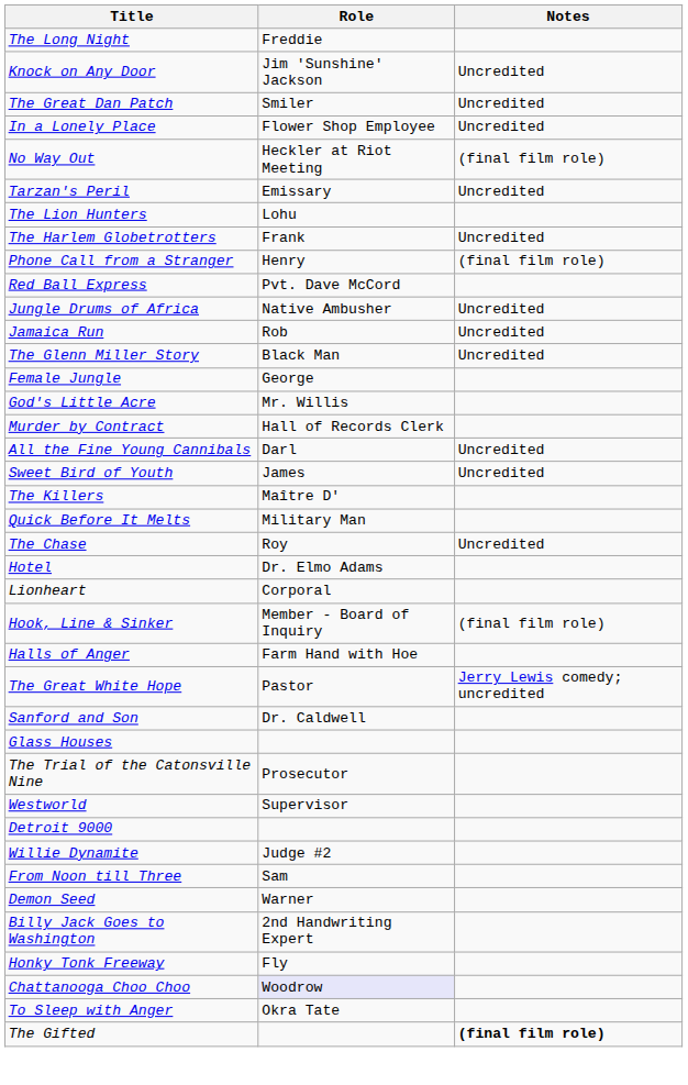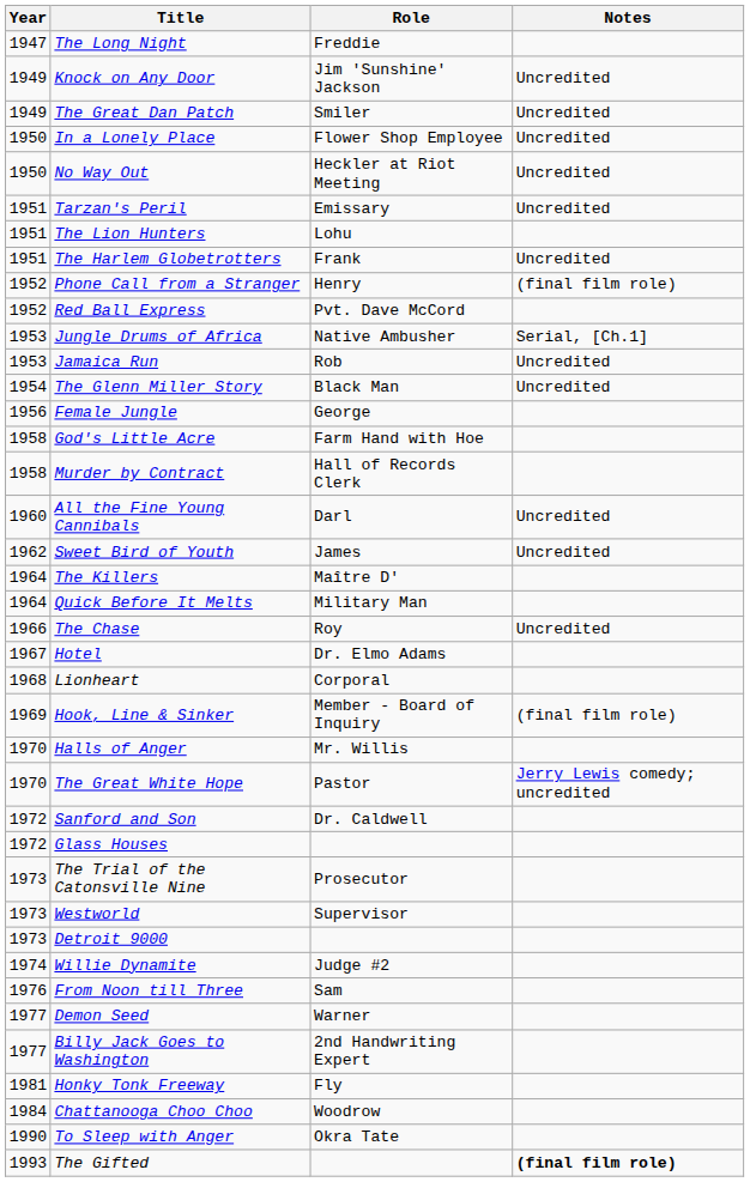 <table class="wikitable">
 <tr>
+<th>Year</th>
 <th>Title</th>
 <th>Role</th>
 <th>Notes</th>
 </tr>
 <tr>
+<td>1947</td>
 <td><em><a href='#'>The Long Night</a></em></td>
 <td>Freddie</td>
 <td></td>
 </tr>
 <tr>
+<td>1949</td>
 <td><em><a href='#'>Knock on Any Door</a></em></td>
 <td>Jim 'Sunshine' Jackson</td>
 <td>Uncredited</td>
 </tr>
 <tr>
+<td>1949</td>
 <td><em><a href='#'>The Great Dan Patch</a></em></td>
 <td>Smiler</td>
 <td>Uncredited</td>
 </tr>
 <tr>
+<td>1950</td>
 <td><em><a href='#'>In a Lonely Place</a></em></td>
 <td>Flower Shop Employee</td>
 <td>Uncredited</td>
 </tr>
 <tr>
+<td>1950</td>
 <td><em><a href='#'>No Way Out</a></em></td>
 <td>Heckler at Riot Meeting</td>
-<td>(final film role)</td>
+<td>Uncredited</td>
 </tr>
 <tr>
+<td>1951</td>
 <td><em><a href='#'>Tarzan's Peril</a></em></td>
 <td>Emissary</td>
 <td>Uncredited</td>
 </tr>
 <tr>
+<td>1951</td>
 <td><em><a href='#'>The Lion Hunters</a></em></td>
 <td>Lohu</td>
 <td></td>
 </tr>
 <tr>
+<td>1951</td>
 <td><em><a href='#'>The Harlem Globetrotters</a></em></td>
 <td>Frank</td>
 <td>Uncredited</td>
 </tr>
 <tr>
+<td>1952</td>
 <td><em><a href='#'>Phone Call from a Stranger</a></em></td>
 <td>Henry</td>
 <td>(final film role)</td>
 </tr>
 <tr>
+<td>1952</td>
 <td><em><a href='#'>Red Ball Express</a></em></td>
 <td>Pvt. Dave McCord</td>
 <td></td>
 </tr>
 <tr>
+<td>1953</td>
 <td><em><a href='#'>Jungle Drums of Africa</a></em></td>
 <td>Native Ambusher</td>
-<td>Uncredited</td>
+<td>Serial, [Ch.1]</td>
 </tr>
 <tr>
+<td>1953</td>
 <td><em><a href='#'>Jamaica Run</a></em></td>
 <td>Rob</td>
 <td>Uncredited</td>
 </tr>
 <tr>
+<td>1954</td>
 <td><em><a href='#'>The Glenn Miller Story</a></em></td>
 <td>Black Man</td>
 <td>Uncredited</td>
 </tr>
 <tr>
+<td>1956</td>
 <td><em><a href='#'>Female Jungle</a></em></td>
 <td>George</td>
 <td></td>
 </tr>
 <tr>
+<td>1958</td>
 <td><em><a href='#'>God's Little Acre</a></em></td>
-<td>Mr. Willis</td>
+<td>Farm Hand with Hoe</td>
 <td></td>
 </tr>
 <tr>
+<td>1958</td>
 <td><em><a href='#'>Murder by Contract</a></em></td>
 <td>Hall of Records Clerk</td>
 <td></td>
 </tr>
 <tr>
+<td>1960</td>
 <td><em><a href='#'>All the Fine Young Cannibals</a></em></td>
 <td>Darl</td>
 <td>Uncredited</td>
 </tr>
 <tr>
+<td>1962</td>
 <td><em><a href='#'>Sweet Bird of Youth</a></em></td>
 <td>James</td>
 <td>Uncredited</td>
 </tr>
 <tr>
+<td>1964</td>
 <td><em><a href='#'>The Killers</a></em></td>
 <td>Maître D'</td>
 <td></td>
 </tr>
 <tr>
+<td>1964</td>
 <td><em><a href='#'>Quick Before It Melts</a></em></td>
 <td>Military Man</td>
 <td></td>
 </tr>
 <tr>
+<td>1966</td>
 <td><em><a href='#'>The Chase</a></em></td>
 <td>Roy</td>
 <td>Uncredited</td>
 </tr>
 <tr>
+<td>1967</td>
 <td><em><a href='#'>Hotel</a></em></td>
 <td>Dr. Elmo Adams</td>
 <td></td>
 </tr>
 <tr>
+<td>1968</td>
 <td><em>Lionheart</em></td>
 <td>Corporal</td>
 <td></td>
 </tr>
 <tr>
+<td>1969</td>
 <td><em><a href='#'>Hook, Line & Sinker</a></em></td>
 <td>Member - Board of Inquiry</td>
 <td>(final film role)</td>
 </tr>
 <tr>
+<td>1970</td>
 <td><em><a href='#'>Halls of Anger</a></em></td>
-<td>Farm Hand with Hoe</td>
+<td>Mr. Willis</td>
 <td></td>
 </tr>
 <tr>
+<td>1970</td>
 <td><em><a href='#'>The Great White Hope</a></em></td>
 <td>Pastor</td>
 <td><a href='#'>Jerry Lewis</a> comedy; uncredited</td>
 </tr>
 <tr>
+<td>1972</td>
 <td><em><a href='#'>Sanford and Son</a></em></td>
 <td>Dr. Caldwell</td>
 <td></td>
 </tr>
 <tr>
+<td>1972</td>
 <td><em><a href='#'>Glass Houses</a></em></td>
 <td></td>
 <td></td>
 </tr>
 <tr>
+<td>1973</td>
 <td><em>The Trial of the Catonsville Nine</em></td>
 <td>Prosecutor</td>
 <td></td>
 </tr>
 <tr>
+<td>1973</td>
 <td><em><a href='#'>Westworld</a></em></td>
 <td>Supervisor</td>
 <td></td>
 </tr>
 <tr>
+<td>1973</td>
 <td><em><a href='#'>Detroit 9000</a></em></td>
 <td></td>
 <td></td>
 </tr>
 <tr>
+<td>1974</td>
 <td><em><a href='#'>Willie Dynamite</a></em></td>
 <td>Judge #2</td>
 <td></td>
 </tr>
 <tr>
+<td>1976</td>
 <td><em><a href='#'>From Noon till Three</a></em></td>
 <td>Sam</td>
 <td></td>
 </tr>
 <tr>
+<td>1977</td>
 <td><em><a href='#'>Demon Seed</a></em></td>
 <td>Warner</td>
 <td></td>
 </tr>
 <tr>
+<td>1977</td>
 <td><em><a href='#'>Billy Jack Goes to Washington</a></em></td>
 <td>2nd Handwriting Expert</td>
 <td></td>
 </tr>
 <tr>
+<td>1981</td>
 <td><em><a href='#'>Honky Tonk Freeway</a></em></td>
 <td>Fly</td>
 <td></td>
 </tr>
 <tr>
+<td>1984</td>
 <td><em><a href='#'>Chattanooga Choo Choo</a></em></td>
-<td style="background: lavender;">Woodrow</td>
+<td>Woodrow</td>
 <td></td>
 </tr>
 <tr>
+<td>1990</td>
 <td><em><a href='#'>To Sleep with Anger</a></em></td>
 <td>Okra Tate</td>
 <td></td>
 </tr>
 <tr>
+<td>1993</td>
 <td><em>The Gifted</em></td>
 <td></td>
 <td><strong>(final film role)</strong></td>
 </tr>
 </table>
